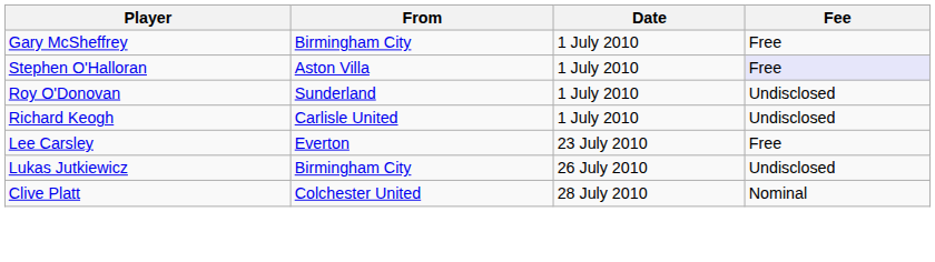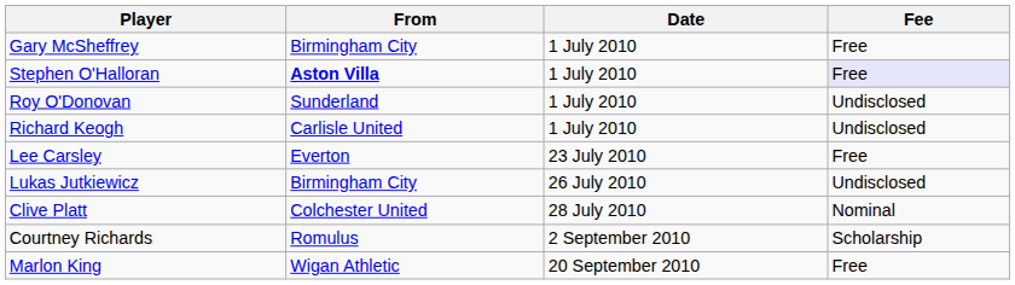 <table class="wikitable sortable" style="text-align:center; font-size:95%; width:70%; text-align:left">
 <tr>
 <th>Player</th>
 <th>From</th>
 <th>Date</th>
 <th>Fee</th>
 </tr>
 <tr>
 <td> <a href='#'>Gary McSheffrey</a></td>
 <td><a href='#'>Birmingham City</a></td>
 <td>1 July 2010</td>
 <td>Free</td>
 </tr>
 <tr>
 <td> <a href='#'>Stephen O'Halloran</a></td>
-<td><a href='#'>Aston Villa</a></td>
+<td><strong><a href='#'>Aston Villa</a></strong></td>
 <td>1 July 2010</td>
 <td style="background: lavender;">Free</td>
 </tr>
 <tr>
 <td> <a href='#'>Roy O'Donovan</a></td>
 <td><a href='#'>Sunderland</a></td>
 <td>1 July 2010</td>
 <td>Undisclosed</td>
 </tr>
 <tr>
 <td> <a href='#'>Richard Keogh</a></td>
 <td><a href='#'>Carlisle United</a></td>
 <td>1 July 2010</td>
 <td>Undisclosed</td>
 </tr>
 <tr>
 <td> <a href='#'>Lee Carsley</a></td>
 <td><a href='#'>Everton</a></td>
 <td>23 July 2010</td>
 <td>Free</td>
 </tr>
 <tr>
 <td> <a href='#'>Lukas Jutkiewicz</a></td>
 <td><a href='#'>Birmingham City</a></td>
 <td>26 July 2010</td>
 <td>Undisclosed</td>
 </tr>
 <tr>
 <td> <a href='#'>Clive Platt</a></td>
 <td><a href='#'>Colchester United</a></td>
 <td>28 July 2010</td>
 <td>Nominal</td>
 </tr>
+<tr>
+<td> Courtney Richards</td>
+<td><a href='#'>Romulus</a></td>
+<td>2 September 2010</td>
+<td>Scholarship</td>
+</tr>
+<tr>
+<td> <a href='#'>Marlon King</a></td>
+<td><a href='#'>Wigan Athletic</a></td>
+<td>20 September 2010</td>
+<td>Free</td>
+</tr>
 </table>
